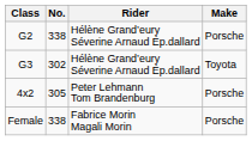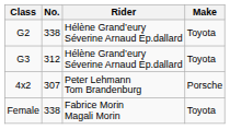 <table class="wikitable" style="font-size:85%;">
 <tr>
 <th>Class</th>
 <th>No.</th>
 <th>Rider</th>
 <th>Make</th>
 </tr>
 <tr>
 <td align="center">G2</td>
 <td>338</td>
 <td> Hélène Grand’eury<br> Séverine Arnaud Ép.dallard</td>
-<td>Porsche</td>
+<td>Toyota</td>
 </tr>
 <tr>
 <td align="center">G3</td>
-<td>302</td>
+<td>312</td>
 <td> Hélène Grand’eury<br> Séverine Arnaud Ép.dallard</td>
 <td>Toyota</td>
 </tr>
 <tr>
 <td align="center">4x2</td>
-<td>305</td>
+<td>307</td>
 <td> Peter Lehmann<br> Tom Brandenburg</td>
 <td>Porsche</td>
 </tr>
 <tr>
 <td align="center">Female</td>
 <td>338</td>
 <td> Fabrice Morin<br> Magali Morin</td>
-<td>Porsche</td>
+<td>Toyota</td>
 </tr>
 </table>
